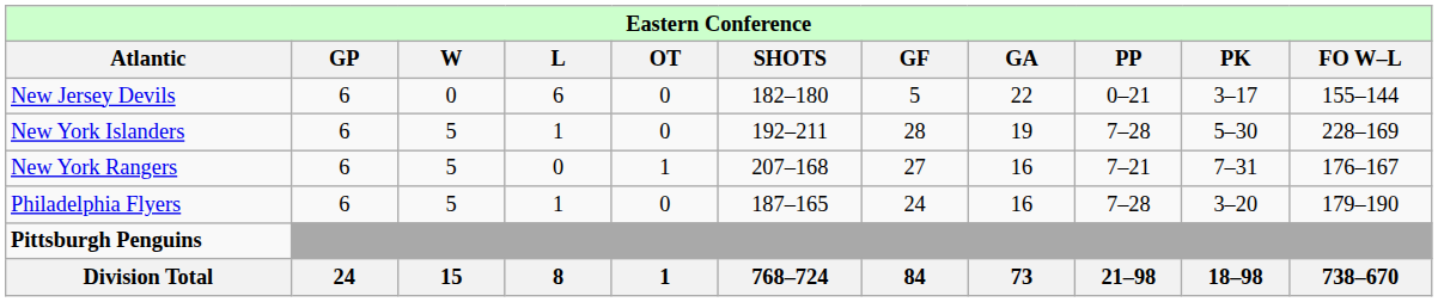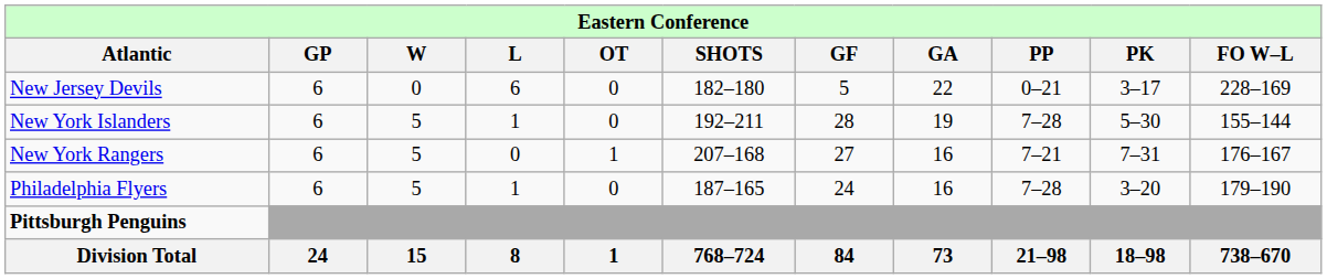 <table class="wikitable" style="text-align:center; width:65em; font-size:85%;">
 <tr style="background:#cfc; font-weight:bold;">
 <td colspan=11>Eastern Conference</td>
 </tr>
 <tr>
 <th width="20%">Atlantic</th>
 <th width="7.5%">GP</th>
 <th width="7.5%">W</th>
 <th width="7.5%">L</th>
 <th width="7.5%">OT</th>
 <th width="10%">SHOTS</th>
 <th width="7.5%">GF</th>
 <th width="7.5%">GA</th>
 <th width="7.5%">PP</th>
 <th width="7.5%">PK</th>
 <th width="10%">FO W–L</th>
 </tr>
 <tr>
 <td align=left><a href='#'>New Jersey Devils</a></td>
 <td>6</td>
 <td>0</td>
 <td>6</td>
 <td>0</td>
 <td>182–180</td>
 <td>5</td>
 <td>22</td>
 <td>0–21</td>
 <td>3–17</td>
-<td>155–144</td>
+<td>228–169</td>
 </tr>
 <tr>
 <td align=left><a href='#'>New York Islanders</a></td>
 <td>6</td>
 <td>5</td>
 <td>1</td>
 <td>0</td>
 <td>192–211</td>
 <td>28</td>
 <td>19</td>
 <td>7–28</td>
 <td>5–30</td>
-<td>228–169</td>
+<td>155–144</td>
 </tr>
 <tr>
 <td align=left><a href='#'>New York Rangers</a></td>
 <td>6</td>
 <td>5</td>
 <td>0</td>
 <td>1</td>
 <td>207–168</td>
 <td>27</td>
 <td>16</td>
 <td>7–21</td>
 <td>7–31</td>
 <td>176–167</td>
 </tr>
 <tr>
 <td align=left><a href='#'>Philadelphia Flyers</a></td>
 <td>6</td>
 <td>5</td>
 <td>1</td>
 <td>0</td>
 <td>187–165</td>
 <td>24</td>
 <td>16</td>
 <td>7–28</td>
 <td>3–20</td>
 <td>179–190</td>
 </tr>
 <tr>
 <td align=left><strong>Pittsburgh Penguins</strong></td>
 <td style="background:darkgray;" colspan=10></td>
 </tr>
 <tr>
 <th>Division Total</th>
 <th>24</th>
 <th>15</th>
 <th>8</th>
 <th>1</th>
 <th>768–724</th>
 <th>84</th>
 <th>73</th>
 <th>21–98</th>
 <th>18–98</th>
 <th>738–670</th>
 </tr>
 </table>
